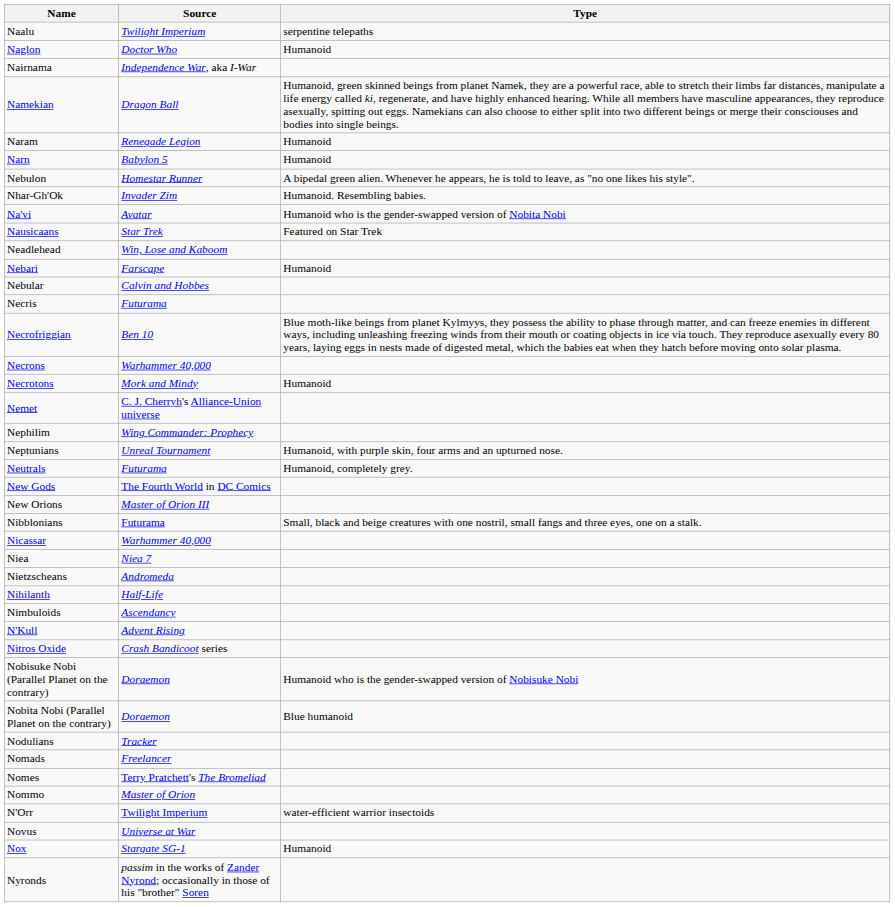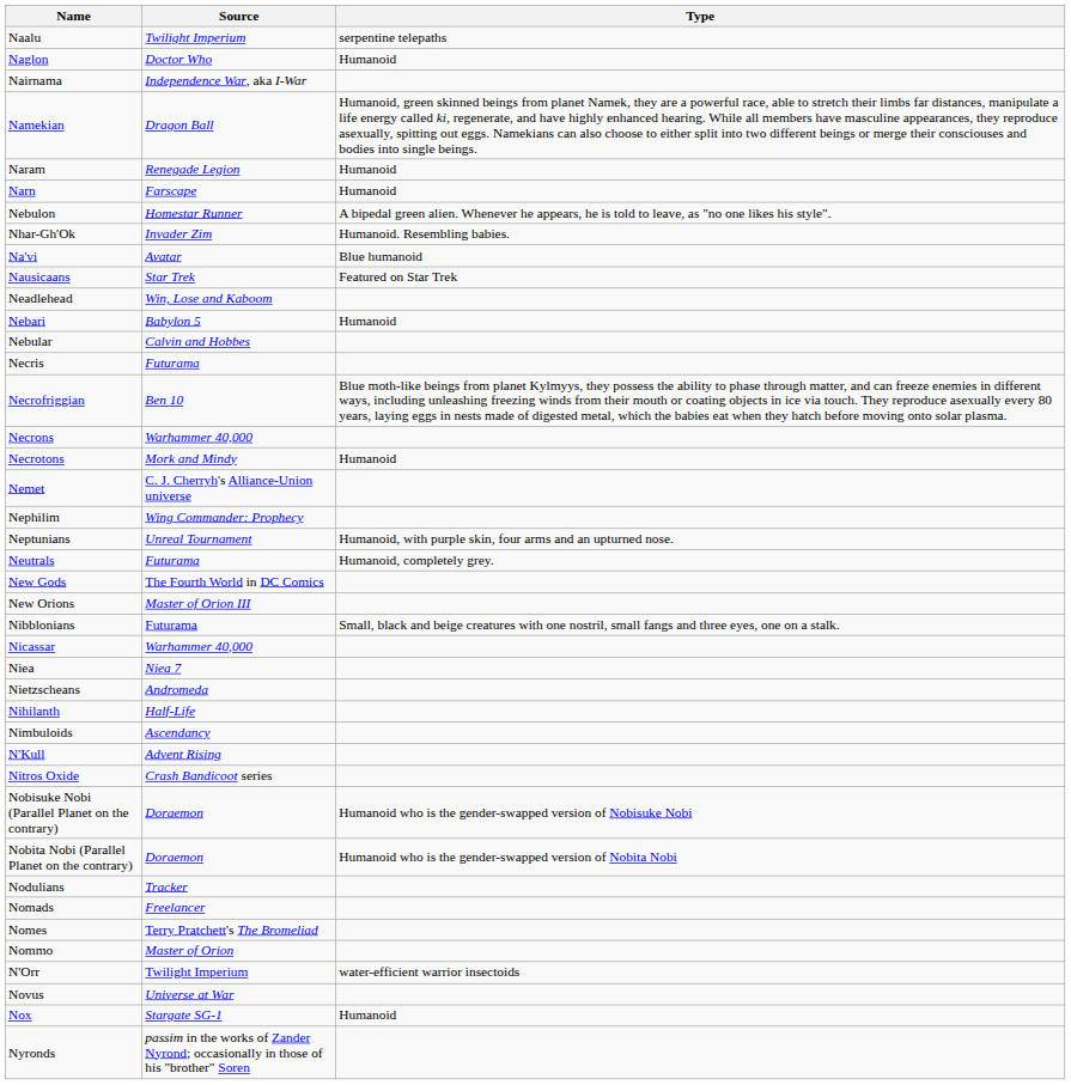 <table class="wikitable sortable">
 <tr>
 <th>Name</th>
 <th>Source</th>
 <th>Type</th>
 </tr>
 <tr>
 <td>Naalu</td>
 <td><em><a href='#'>Twilight Imperium</a></em></td>
 <td>serpentine telepaths</td>
 </tr>
 <tr>
 <td><a href='#'>Naglon</a></td>
 <td><em><a href='#'>Doctor Who</a></em></td>
 <td>Humanoid</td>
 </tr>
 <tr>
 <td>Nairnama</td>
 <td><em><a href='#'>Independence War</a></em>, aka <em>I-War</em></td>
 <td></td>
 </tr>
 <tr>
 <td><a href='#'>Namekian</a></td>
 <td><em><a href='#'>Dragon Ball</a></em></td>
 <td>Humanoid, green skinned beings from planet Namek, they are a powerful race, able to stretch their limbs far distances, manipulate a life energy called <em>ki</em>, regenerate, and have highly enhanced hearing. While all members have masculine appearances, they reproduce asexually, spitting out eggs. Namekians can also choose to either split into two different beings or merge their consciouses and bodies into single beings.</td>
 </tr>
 <tr>
 <td>Naram</td>
 <td><em><a href='#'>Renegade Legion</a></em></td>
 <td>Humanoid</td>
 </tr>
 <tr>
 <td><a href='#'>Narn</a></td>
-<td><em><a href='#'>Babylon 5</a></em></td>
+<td><em><a href='#'>Farscape</a></em></td>
 <td>Humanoid</td>
 </tr>
 <tr>
 <td>Nebulon</td>
 <td><em><a href='#'>Homestar Runner</a></em></td>
 <td>A bipedal green alien. Whenever he appears, he is told to leave, as "no one likes his style".</td>
 </tr>
 <tr>
 <td>Nhar-Gh'Ok</td>
 <td><em><a href='#'>Invader Zim</a></em></td>
 <td>Humanoid. Resembling babies.</td>
 </tr>
 <tr>
 <td><a href='#'>Na'vi</a></td>
 <td><em><a href='#'>Avatar</a></em></td>
-<td>Humanoid who is the gender-swapped version of <a href='#'>Nobita Nobi</a></td>
+<td>Blue humanoid</td>
 </tr>
 <tr>
 <td><a href='#'>Nausicaans</a></td>
 <td><em><a href='#'>Star Trek</a></em></td>
 <td>Featured on Star Trek</td>
 </tr>
 <tr>
 <td>Neadlehead</td>
 <td><em><a href='#'>Win, Lose and Kaboom</a></em></td>
 </tr>
 <tr>
 <td><a href='#'>Nebari</a></td>
-<td><em><a href='#'>Farscape</a></em></td>
+<td><em><a href='#'>Babylon 5</a></em></td>
 <td>Humanoid</td>
 </tr>
 <tr>
 <td>Nebular</td>
 <td><em><a href='#'>Calvin and Hobbes</a></em></td>
 <td></td>
 </tr>
 <tr>
 <td>Necris</td>
 <td><em><a href='#'>Futurama</a></em></td>
 <td></td>
 </tr>
 <tr>
 <td><a href='#'>Necrofriggian</a></td>
 <td><em><a href='#'>Ben 10</a></em></td>
 <td>Blue moth-like beings from planet Kylmyys, they possess the ability to phase through matter, and can freeze enemies in different ways, including unleashing freezing winds from their mouth or coating objects in ice via touch. They reproduce asexually every 80 years, laying eggs in nests made of digested metal, which the babies eat when they hatch before moving onto solar plasma.</td>
 </tr>
 <tr>
 <td><a href='#'>Necrons</a></td>
 <td><em><a href='#'>Warhammer 40,000</a></em></td>
 <td></td>
 </tr>
 <tr>
 <td><a href='#'>Necrotons</a></td>
 <td><em><a href='#'>Mork and Mindy</a></em></td>
 <td>Humanoid</td>
 </tr>
 <tr>
 <td><a href='#'>Nemet</a></td>
 <td><a href='#'>C. J. Cherryh</a>'s <a href='#'>Alliance-Union universe</a></td>
 <td></td>
 </tr>
 <tr>
 <td>Nephilim</td>
 <td><em><a href='#'>Wing Commander: Prophecy</a></em></td>
 <td></td>
 </tr>
 <tr>
 <td>Neptunians</td>
 <td><em><a href='#'>Unreal Tournament</a></em></td>
 <td>Humanoid, with purple skin, four arms and an upturned nose.</td>
 </tr>
 <tr>
 <td><a href='#'>Neutrals</a></td>
 <td><em><a href='#'>Futurama</a></em></td>
 <td>Humanoid, completely grey.</td>
 </tr>
 <tr>
 <td><a href='#'>New Gods</a></td>
 <td><a href='#'>The Fourth World</a> in <a href='#'>DC Comics</a></td>
 <td></td>
 </tr>
 <tr>
 <td>New Orions</td>
 <td><em><a href='#'>Master of Orion III</a></em></td>
 <td></td>
 </tr>
 <tr>
 <td>Nibblonians</td>
 <td><a href='#'>Futurama</a></td>
 <td>Small, black and beige creatures with one nostril, small fangs and three eyes, one on a stalk.</td>
 </tr>
 <tr>
 <td><a href='#'>Nicassar</a></td>
 <td><em><a href='#'>Warhammer 40,000</a></em></td>
 <td></td>
 </tr>
 <tr>
 <td>Niea</td>
 <td><em><a href='#'>Niea 7</a></em></td>
 <td></td>
 </tr>
 <tr>
 <td>Nietzscheans</td>
 <td><em><a href='#'>Andromeda</a></em></td>
 <td></td>
 </tr>
 <tr>
 <td><a href='#'>Nihilanth</a></td>
 <td><em><a href='#'>Half-Life</a></em></td>
 <td></td>
 </tr>
 <tr>
 <td>Nimbuloids</td>
 <td><em><a href='#'>Ascendancy</a></em></td>
 <td></td>
 </tr>
 <tr>
 <td><a href='#'>N'Kull</a></td>
 <td><em><a href='#'>Advent Rising</a></em></td>
 <td></td>
 </tr>
 <tr>
 <td><a href='#'>Nitros Oxide</a></td>
 <td><em><a href='#'>Crash Bandicoot</a></em> series</td>
 <td></td>
 </tr>
 <tr>
 <td>Nobisuke Nobi (Parallel Planet on the contrary)</td>
 <td><em><a href='#'>Doraemon</a></em></td>
 <td>Humanoid who is the gender-swapped version of <a href='#'>Nobisuke Nobi</a></td>
 </tr>
 <tr>
 <td>Nobita Nobi (Parallel Planet on the contrary)</td>
 <td><em><a href='#'>Doraemon</a></em></td>
-<td>Blue humanoid</td>
+<td>Humanoid who is the gender-swapped version of <a href='#'>Nobita Nobi</a></td>
 </tr>
 <tr>
 <td>Nodulians</td>
 <td><em><a href='#'>Tracker</a></em></td>
 <td></td>
 </tr>
 <tr>
 <td>Nomads</td>
 <td><em><a href='#'>Freelancer</a></em></td>
 <td></td>
 </tr>
 <tr>
 <td>Nomes</td>
 <td><a href='#'>Terry Pratchett</a>'s <em><a href='#'>The Bromeliad</a></em></td>
 <td></td>
 </tr>
 <tr>
 <td>Nommo</td>
 <td><em><a href='#'>Master of Orion</a></em></td>
 <td></td>
 </tr>
 <tr>
 <td>N'Orr</td>
 <td><a href='#'>Twilight Imperium</a></td>
 <td>water-efficient warrior insectoids</td>
 </tr>
 <tr>
 <td>Novus</td>
 <td><em><a href='#'>Universe at War</a></em></td>
 <td></td>
 </tr>
 <tr>
 <td><a href='#'>Nox</a></td>
 <td><em><a href='#'>Stargate SG-1</a></em></td>
 <td>Humanoid</td>
 </tr>
 <tr>
 <td>Nyronds</td>
 <td><em>passim</em> in the works of <a href='#'>Zander Nyrond</a>; occasionally in those of his "brother" <a href='#'>Soren</a></td>
 <td></td>
 </tr>
 </table>
